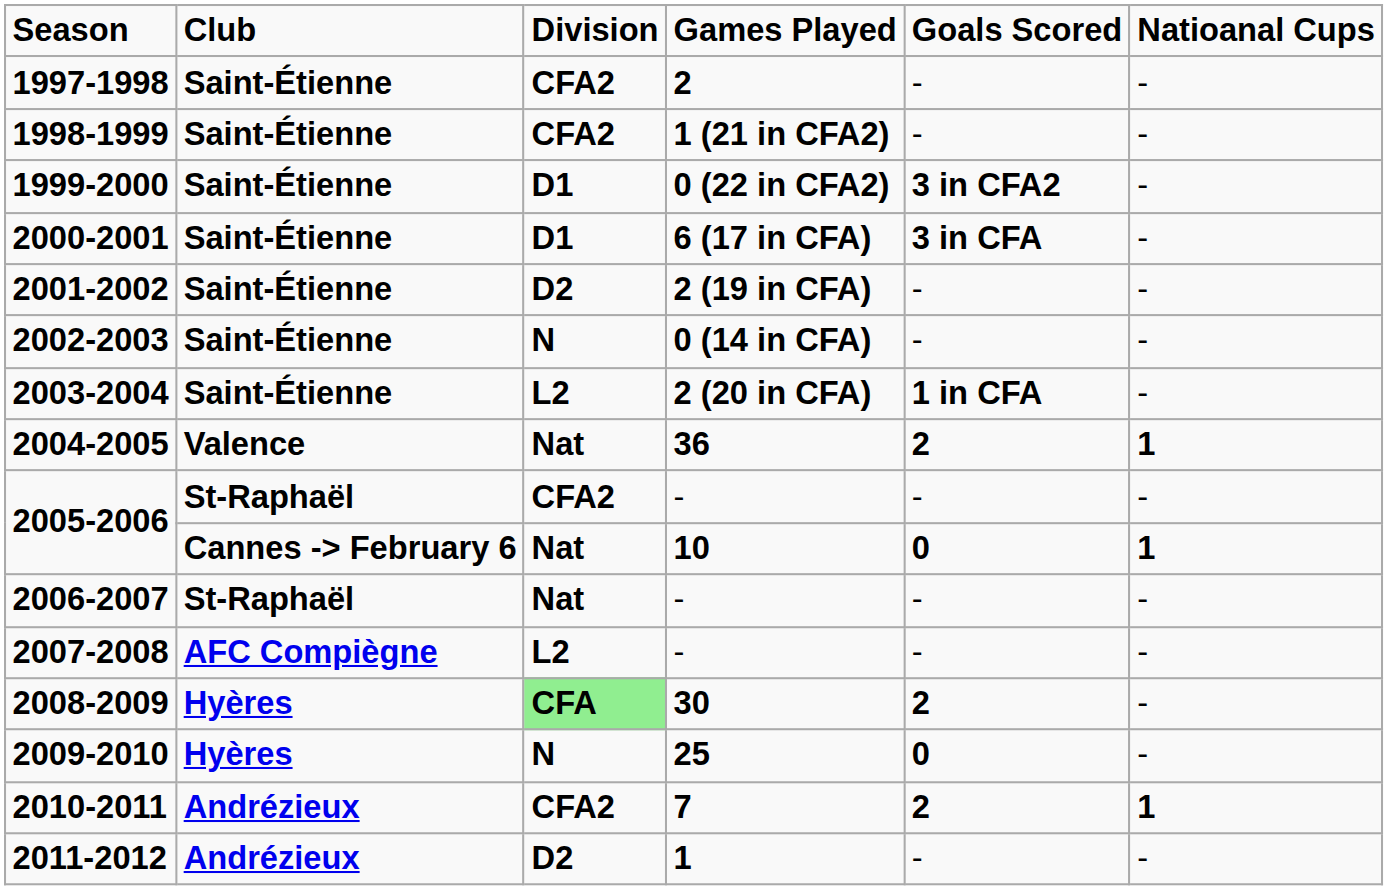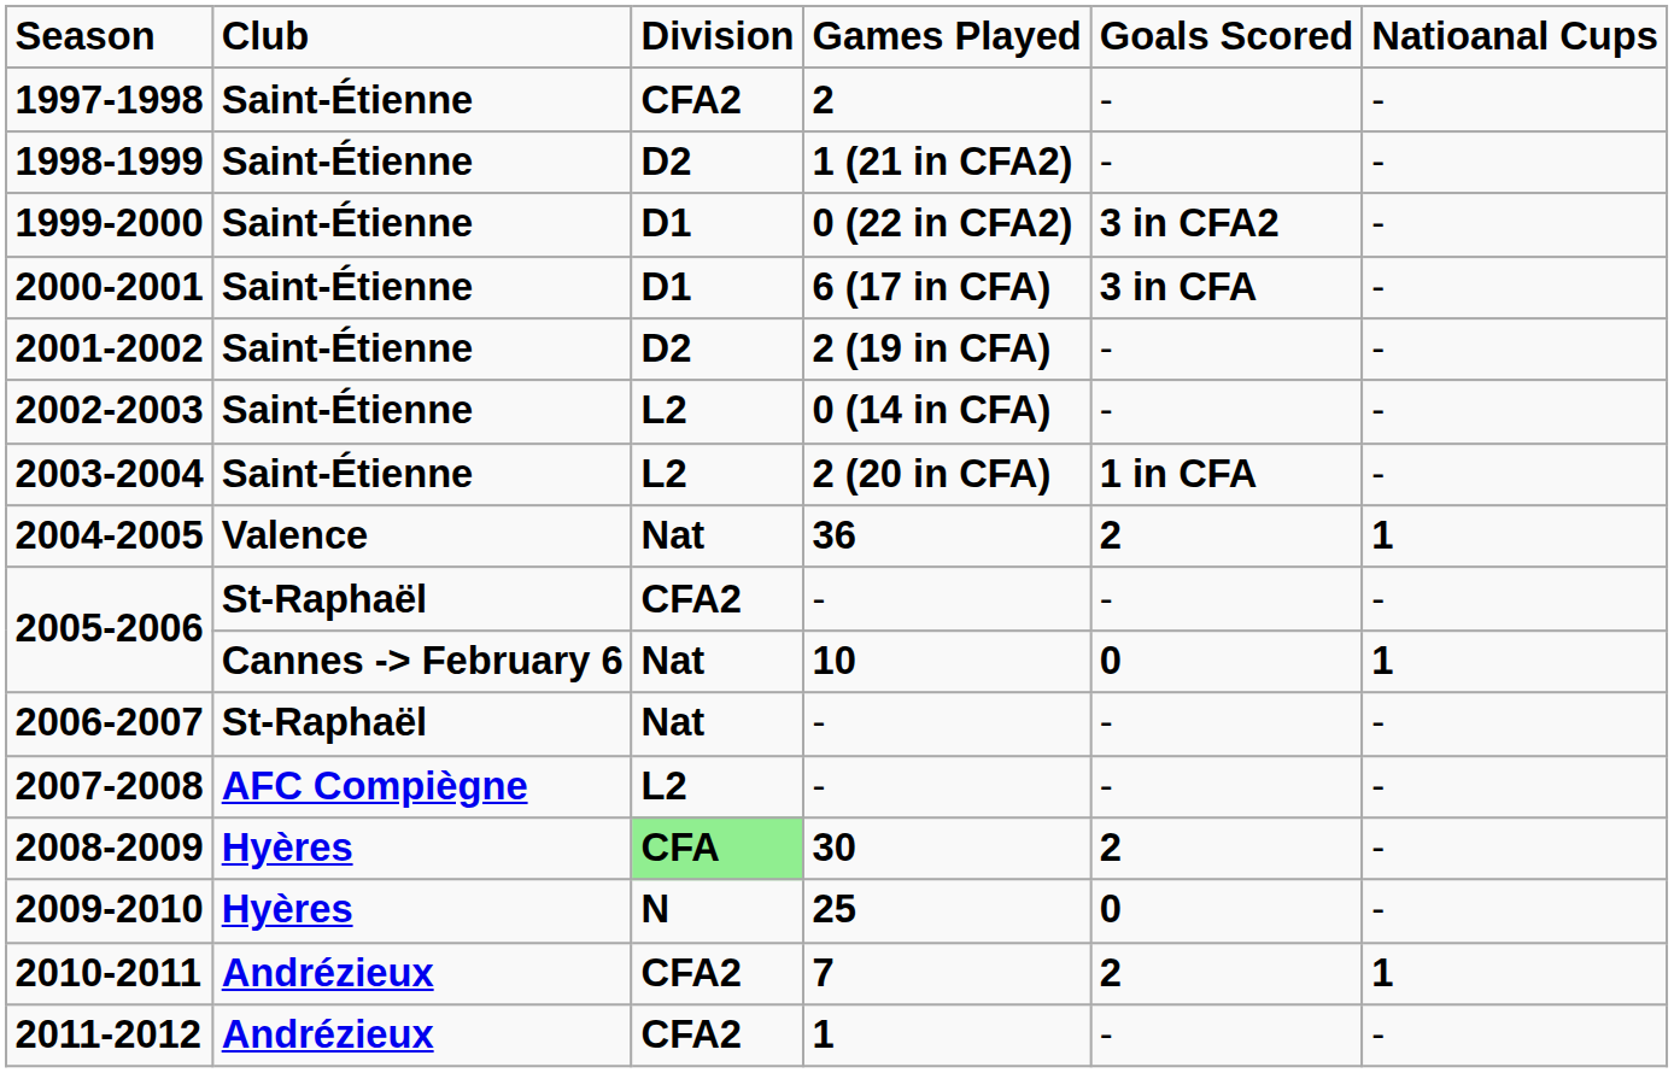 <table class="wikitable">
 <tr>
 <td><strong>Season</strong></td>
 <td><strong>Club</strong></td>
 <td><strong>Division</strong></td>
 <td><strong>Games Played</strong></td>
 <td><strong>Goals Scored</strong></td>
 <td><strong>Natioanal Cups</strong></td>
 </tr>
 <tr>
 <td><strong>1997-1998</strong></td>
 <td><strong>Saint-Étienne</strong></td>
 <td><strong>CFA2</strong></td>
 <td><strong>2</strong></td>
 <td>-</td>
 <td>-</td>
 </tr>
 <tr>
 <td><strong>1998-1999</strong></td>
 <td><strong>Saint-Étienne</strong></td>
-<td><strong>CFA2</strong></td>
+<td><strong>D2</strong></td>
 <td><strong>1 (21 in CFA2)</strong></td>
 <td>-</td>
 <td>-</td>
 </tr>
 <tr>
 <td><strong>1999-2000</strong></td>
 <td><strong>Saint-Étienne</strong></td>
 <td><strong>D1</strong></td>
 <td><strong>0 (22 in CFA2)</strong></td>
 <td><strong>3 in CFA2</strong></td>
 <td>-</td>
 </tr>
 <tr>
 <td><strong>2000-2001</strong></td>
 <td><strong>Saint-Étienne</strong></td>
 <td><strong>D1</strong></td>
 <td><strong>6 (17 in CFA)</strong></td>
 <td><strong>3 in CFA</strong></td>
 <td>-</td>
 </tr>
 <tr>
 <td><strong>2001-2002</strong></td>
 <td><strong>Saint-Étienne</strong></td>
 <td><strong>D2</strong></td>
 <td><strong>2 (19 in CFA)</strong></td>
 <td>-</td>
 <td>-</td>
 </tr>
 <tr>
 <td><strong>2002-2003</strong></td>
 <td><strong>Saint-Étienne</strong></td>
-<td><strong>N</strong></td>
+<td><strong>L2</strong></td>
 <td><strong>0 (14 in CFA)</strong></td>
 <td>-</td>
 <td>-</td>
 </tr>
 <tr>
 <td><strong>2003-2004</strong></td>
 <td><strong>Saint-Étienne</strong></td>
 <td><strong>L2</strong></td>
 <td><strong>2 (20 in CFA)</strong></td>
 <td><strong>1 in CFA</strong></td>
 <td>-</td>
 </tr>
 <tr>
 <td><strong>2004-2005</strong></td>
 <td><strong>Valence</strong></td>
 <td><strong>Nat</strong></td>
 <td><strong>36</strong></td>
 <td><strong>2</strong></td>
 <td><strong>1</strong></td>
 </tr>
 <tr>
 <td rowspan="2"><strong>2005-2006</strong></td>
 <td><strong>St-Raphaël</strong></td>
 <td><strong>CFA2</strong></td>
 <td>-</td>
 <td>-</td>
 <td>-</td>
 </tr>
 <tr>
 <td><strong>Cannes -> February 6</strong></td>
 <td><strong>Nat</strong></td>
 <td><strong>10</strong></td>
 <td><strong>0</strong></td>
 <td><strong>1</strong></td>
 </tr>
 <tr>
 <td><strong>2006-2007</strong></td>
 <td><strong>St-Raphaël  </strong></td>
 <td><strong>Nat</strong></td>
 <td>-</td>
 <td>-</td>
 <td>-</td>
 </tr>
 <tr>
 <td><strong>2007-2008</strong></td>
 <td><strong><a href='#'>AFC Compiègne</a></strong></td>
 <td><strong>L2</strong></td>
 <td>-</td>
 <td>-</td>
 <td>-</td>
 </tr>
 <tr>
 <td><strong>2008-2009</strong></td>
 <td><strong><a href='#'>Hyères</a></strong></td>
 <td style="background: lightgreen;"><strong>CFA</strong></td>
 <td><strong>30</strong></td>
 <td><strong>2</strong></td>
 <td>-</td>
 </tr>
 <tr>
 <td><strong>2009-2010</strong></td>
 <td><strong><a href='#'>Hyères</a></strong></td>
 <td><strong>N</strong></td>
 <td><strong>25</strong></td>
 <td><strong>0</strong></td>
 <td>-</td>
 </tr>
 <tr>
 <td><strong>2010-2011</strong></td>
 <td><strong><a href='#'>Andrézieux</a></strong></td>
 <td><strong>CFA2</strong></td>
 <td><strong>7</strong></td>
 <td><strong>2</strong></td>
 <td><strong>1</strong></td>
 </tr>
 <tr>
 <td><strong>2011-2012</strong></td>
 <td><strong><a href='#'>Andrézieux</a></strong></td>
-<td><strong>D2</strong></td>
+<td><strong>CFA2</strong></td>
 <td><strong>1</strong></td>
 <td>-</td>
 <td>-</td>
 </tr>
 </table>
